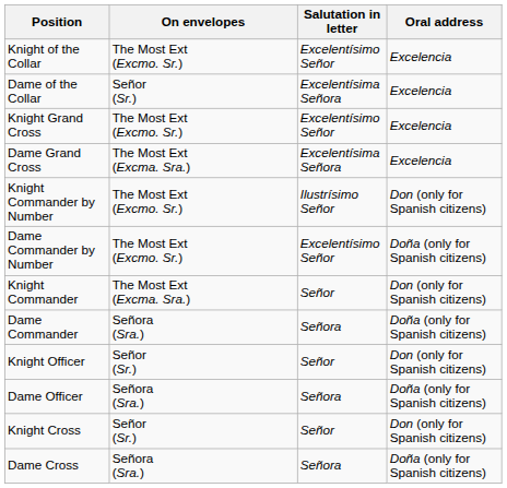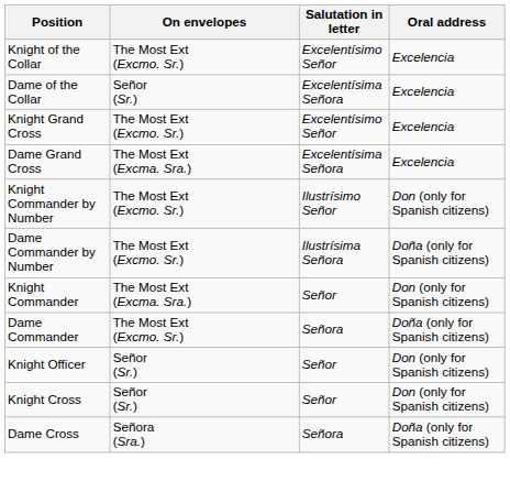 <table class="wikitable" width=100%>
 <tr>
 <th width=20%>Position</th>
 <th width=36%>On envelopes</th>
 <th width=17%>Salutation in letter</th>
 <th width=22%>Oral address</th>
 </tr>
 <tr>
 <td>Knight of the Collar</td>
 <td>The Most Ext<br>(<em>Excmo. Sr.</em>)</td>
 <td><em>Excelentísimo Señor</em></td>
 <td><em>Excelencia</em></td>
 </tr>
 <tr>
 <td>Dame of the Collar</td>
 <td>Señor<br>(<em>Sr.</em>)</td>
 <td><em>Excelentísima Señora</em></td>
 <td><em>Excelencia</em></td>
 </tr>
 <tr>
 <td>Knight Grand Cross</td>
 <td>The Most Ext<br>(<em>Excmo. Sr.</em>)</td>
 <td><em>Excelentísimo Señor</em></td>
 <td><em>Excelencia</em></td>
 </tr>
 <tr>
 <td>Dame Grand Cross</td>
 <td>The Most Ext<br>(<em>Excma. Sra.</em>)</td>
 <td><em>Excelentísima Señora</em></td>
 <td><em>Excelencia</em></td>
 </tr>
 <tr>
 <td>Knight Commander by Number</td>
 <td>The Most Ext<br>(<em>Excmo. Sr.</em>)</td>
 <td><em>Ilustrísimo Señor</em></td>
 <td><em>Don</em> (only for Spanish citizens)</td>
 </tr>
 <tr>
 <td>Dame Commander by Number</td>
 <td>The Most Ext<br>(<em>Excmo. Sr.</em>)</td>
-<td><em>Excelentísimo Señor</em></td>
+<td><em>Ilustrísima Señora</em></td>
 <td><em>Doña</em> (only for Spanish citizens)</td>
 </tr>
 <tr>
 <td>Knight Commander</td>
 <td>The Most Ext<br>(<em>Excma. Sra.</em>)</td>
 <td><em>Señor</em></td>
 <td><em>Don</em> (only for Spanish citizens)</td>
 </tr>
 <tr>
 <td>Dame Commander</td>
-<td>Señora<br>(<em>Sra.</em>)</td>
+<td>The Most Ext<br>(<em>Excmo. Sr.</em>)</td>
 <td><em>Señora</em></td>
 <td><em>Doña</em> (only for Spanish citizens)</td>
 </tr>
 <tr>
 <td>Knight Officer</td>
 <td>Señor<br>(<em>Sr.</em>)</td>
 <td><em>Señor</em></td>
 <td><em>Don</em> (only for Spanish citizens)</td>
-</tr>
-<tr>
-<td>Dame Officer</td>
-<td>Señora<br>(<em>Sra.</em>)</td>
-<td><em>Señora</em></td>
-<td><em>Doña</em> (only for Spanish citizens)</td>
 </tr>
 <tr>
 <td>Knight Cross</td>
 <td>Señor<br>(<em>Sr.</em>)</td>
 <td><em>Señor</em></td>
 <td><em>Don</em> (only for Spanish citizens)</td>
 </tr>
 <tr>
 <td>Dame Cross</td>
 <td>Señora<br>(<em>Sra.</em>)</td>
 <td><em>Señora</em></td>
 <td><em>Doña</em> (only for Spanish citizens)</td>
 </tr>
 </table>
